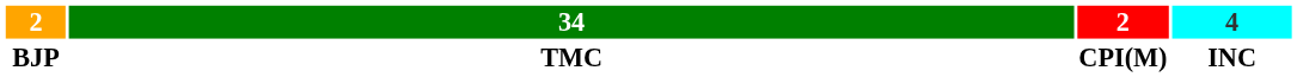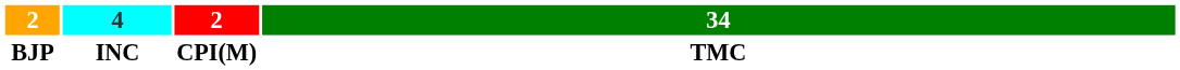 <table style="width:88%; text-align:center;">
 <tr style="color:white;">
 <td style="background:orange; width:4.76%;"><strong>2</strong></td>
+<td style="background:aqua; color:#333; width:9.52%;"><strong>4</strong></td>
+<td style="background:red; width:4.76%;"><strong>2</strong></td>
 <td style="background:green; width:80.95%;"><strong>34</strong></td>
-<td style="background:red; width:4.76%;"><strong>2</strong></td>
-<td style="background:aqua; color:#333; width:9.52%;"><strong>4</strong></td>
 </tr>
 <tr>
 <td><span><strong>BJP</strong></span></td>
+<td><span><strong>INC</strong></span></td>
+<td><span><strong>CPI(M)</strong></span></td>
 <td><span><strong>TMC</strong></span></td>
-<td><span><strong>CPI(M)</strong></span></td>
-<td><span><strong>INC</strong></span></td>
 </tr>
 </table>
